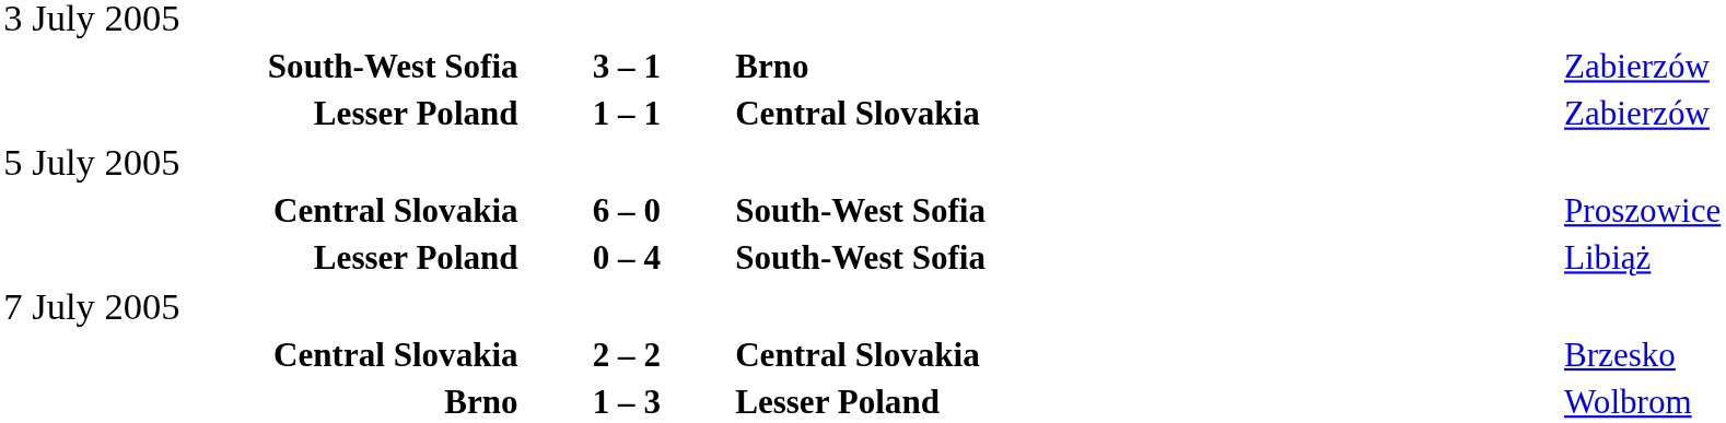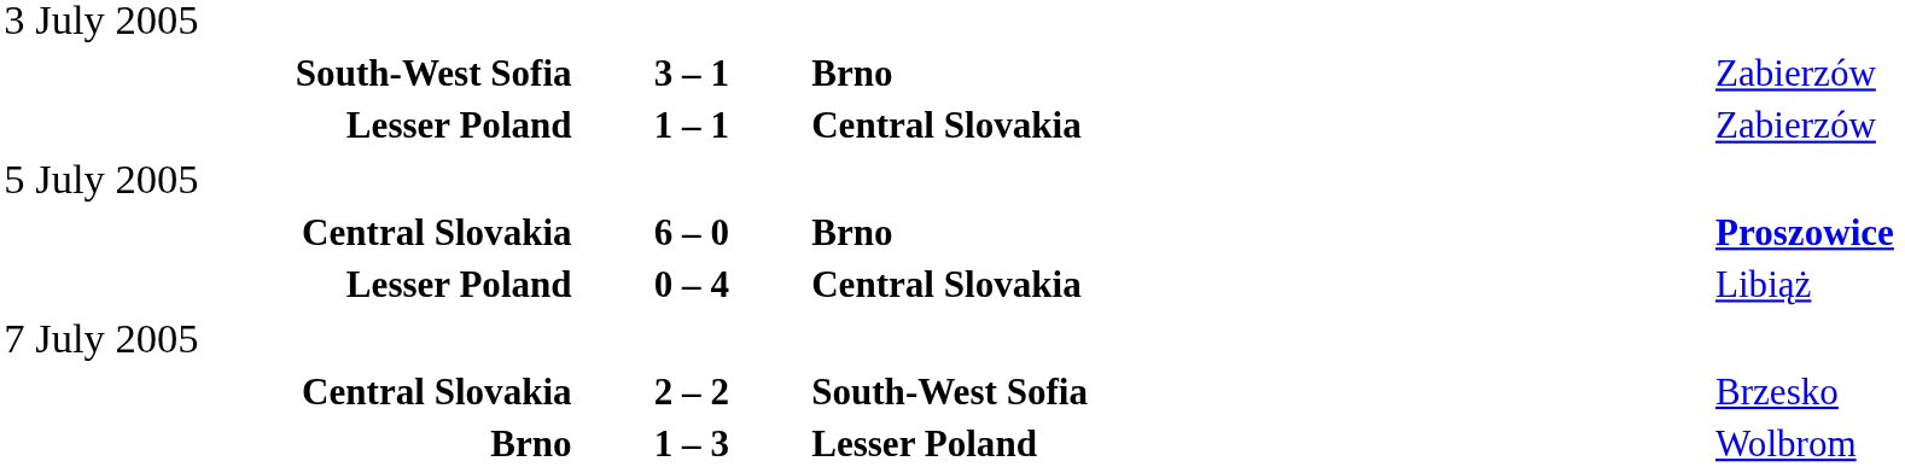 <table width=100% cellspacing=1>
 <tr>
 <th width=25%></th>
 <th width=10%></th>
 <th></th>
 </tr>
 <tr>
 <td>3 July 2005</td>
 </tr>
 <tr style=font-size:90%>
 <td align=right><strong>South-West Sofia</strong></td>
 <td align=center><strong>3 – 1</strong></td>
 <td><strong>Brno</strong></td>
 <td><a href='#'>Zabierzów</a></td>
 </tr>
 <tr style=font-size:90%>
 <td align=right><strong>Lesser Poland</strong></td>
 <td align=center><strong>1 – 1</strong></td>
 <td><strong>Central Slovakia</strong></td>
 <td><a href='#'>Zabierzów</a></td>
 </tr>
 <tr>
 <td>5 July 2005</td>
 </tr>
 <tr style=font-size:90%>
 <td align=right><strong>Central Slovakia</strong></td>
 <td align=center><strong>6 – 0</strong></td>
-<td><strong>South-West Sofia</strong></td>
-<td><a href='#'>Proszowice</a></td>
+<td><strong>Brno</strong></td>
+<td><strong><a href='#'>Proszowice</a></strong></td>
 </tr>
 <tr style=font-size:90%>
 <td align=right><strong>Lesser Poland</strong></td>
 <td align=center><strong>0 – 4</strong></td>
-<td><strong>South-West Sofia</strong></td>
+<td><strong>Central Slovakia</strong></td>
 <td><a href='#'>Libiąż</a></td>
 </tr>
 <tr>
 <td>7 July 2005</td>
 </tr>
 <tr style=font-size:90%>
 <td align=right><strong>Central Slovakia</strong></td>
 <td align=center><strong>2 – 2</strong></td>
-<td><strong>Central Slovakia</strong></td>
+<td><strong>South-West Sofia</strong></td>
 <td><a href='#'>Brzesko</a></td>
 </tr>
 <tr style=font-size:90%>
 <td align=right><strong>Brno</strong></td>
 <td align=center><strong>1 – 3</strong></td>
 <td><strong>Lesser Poland</strong></td>
 <td><a href='#'>Wolbrom</a></td>
 </tr>
 </table>
